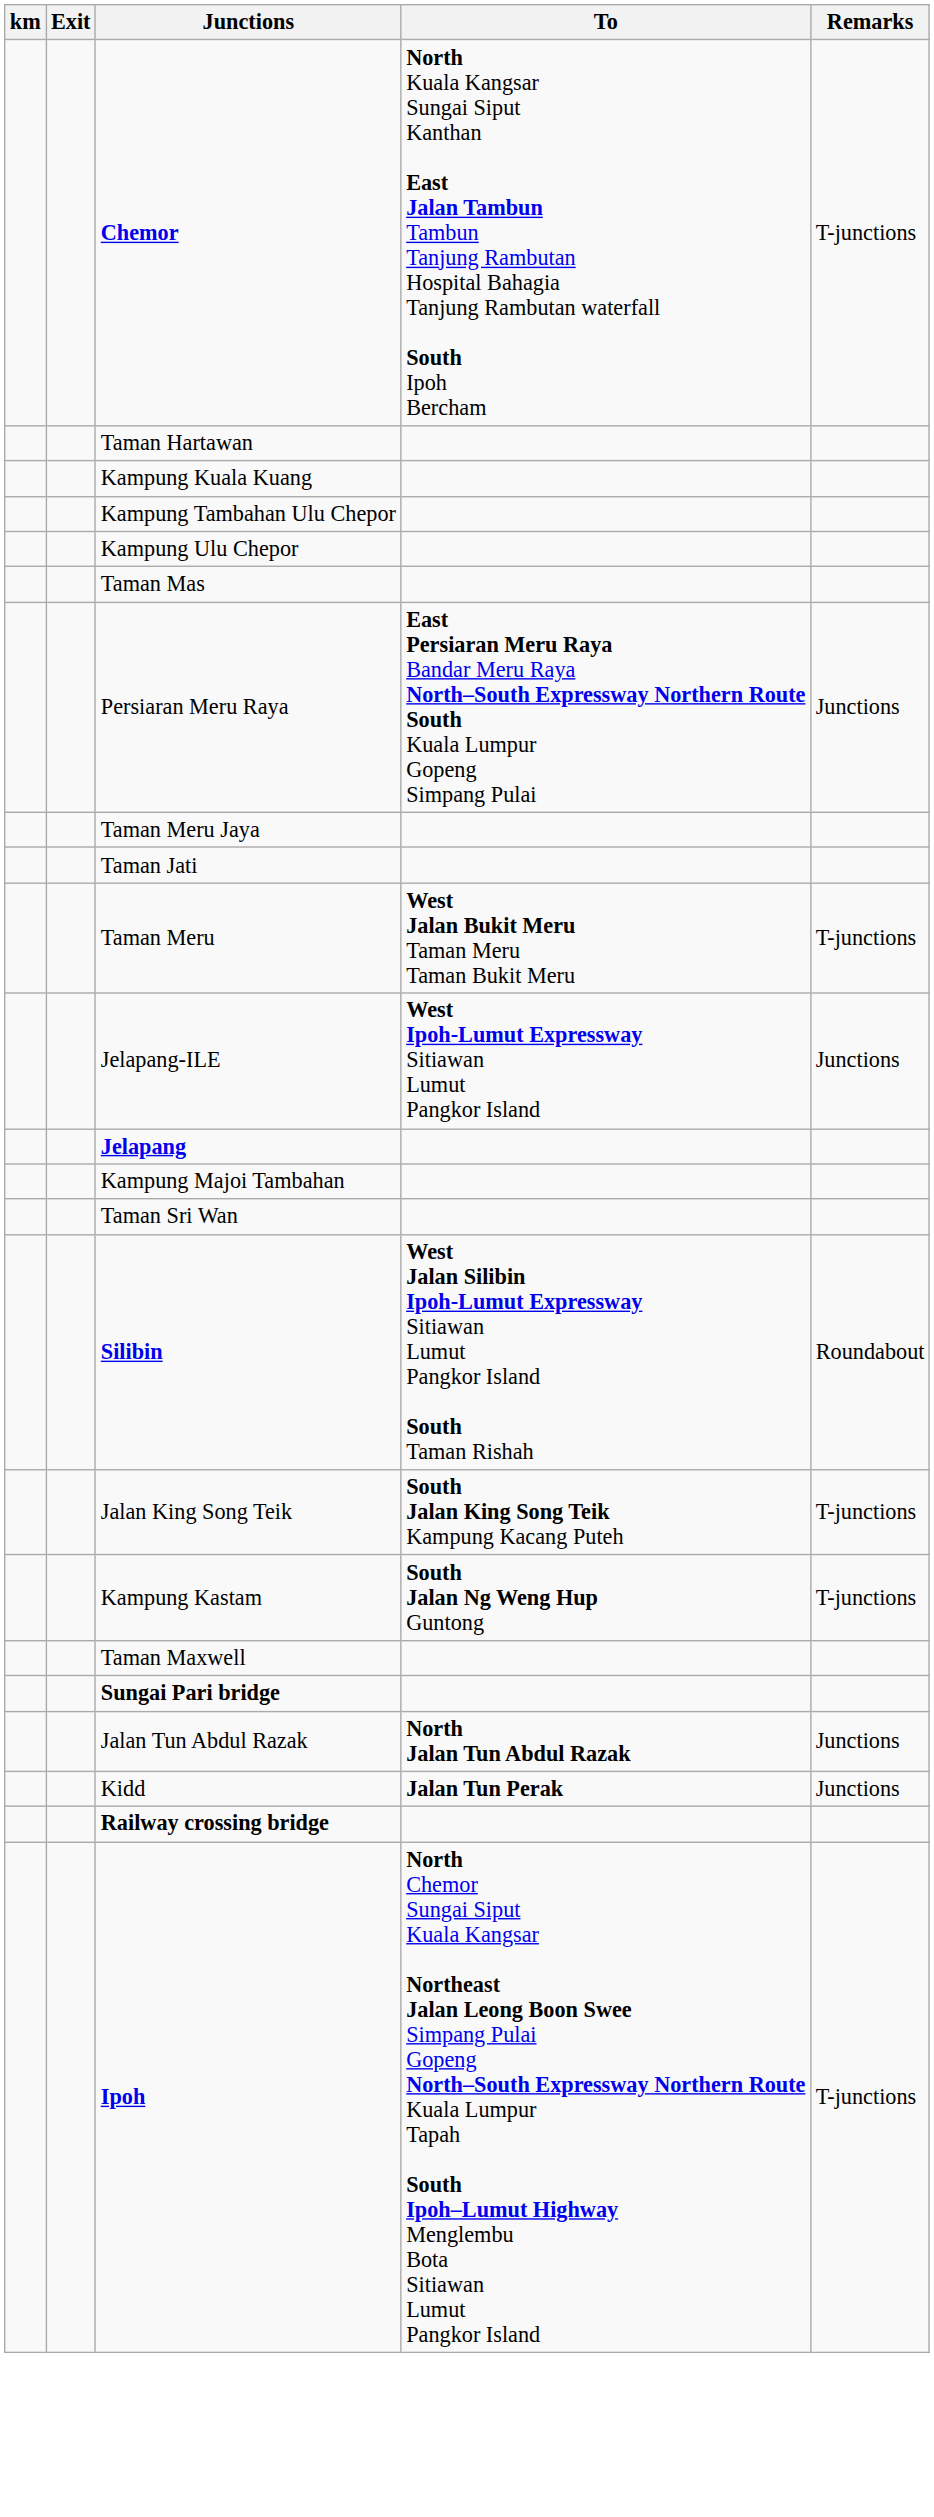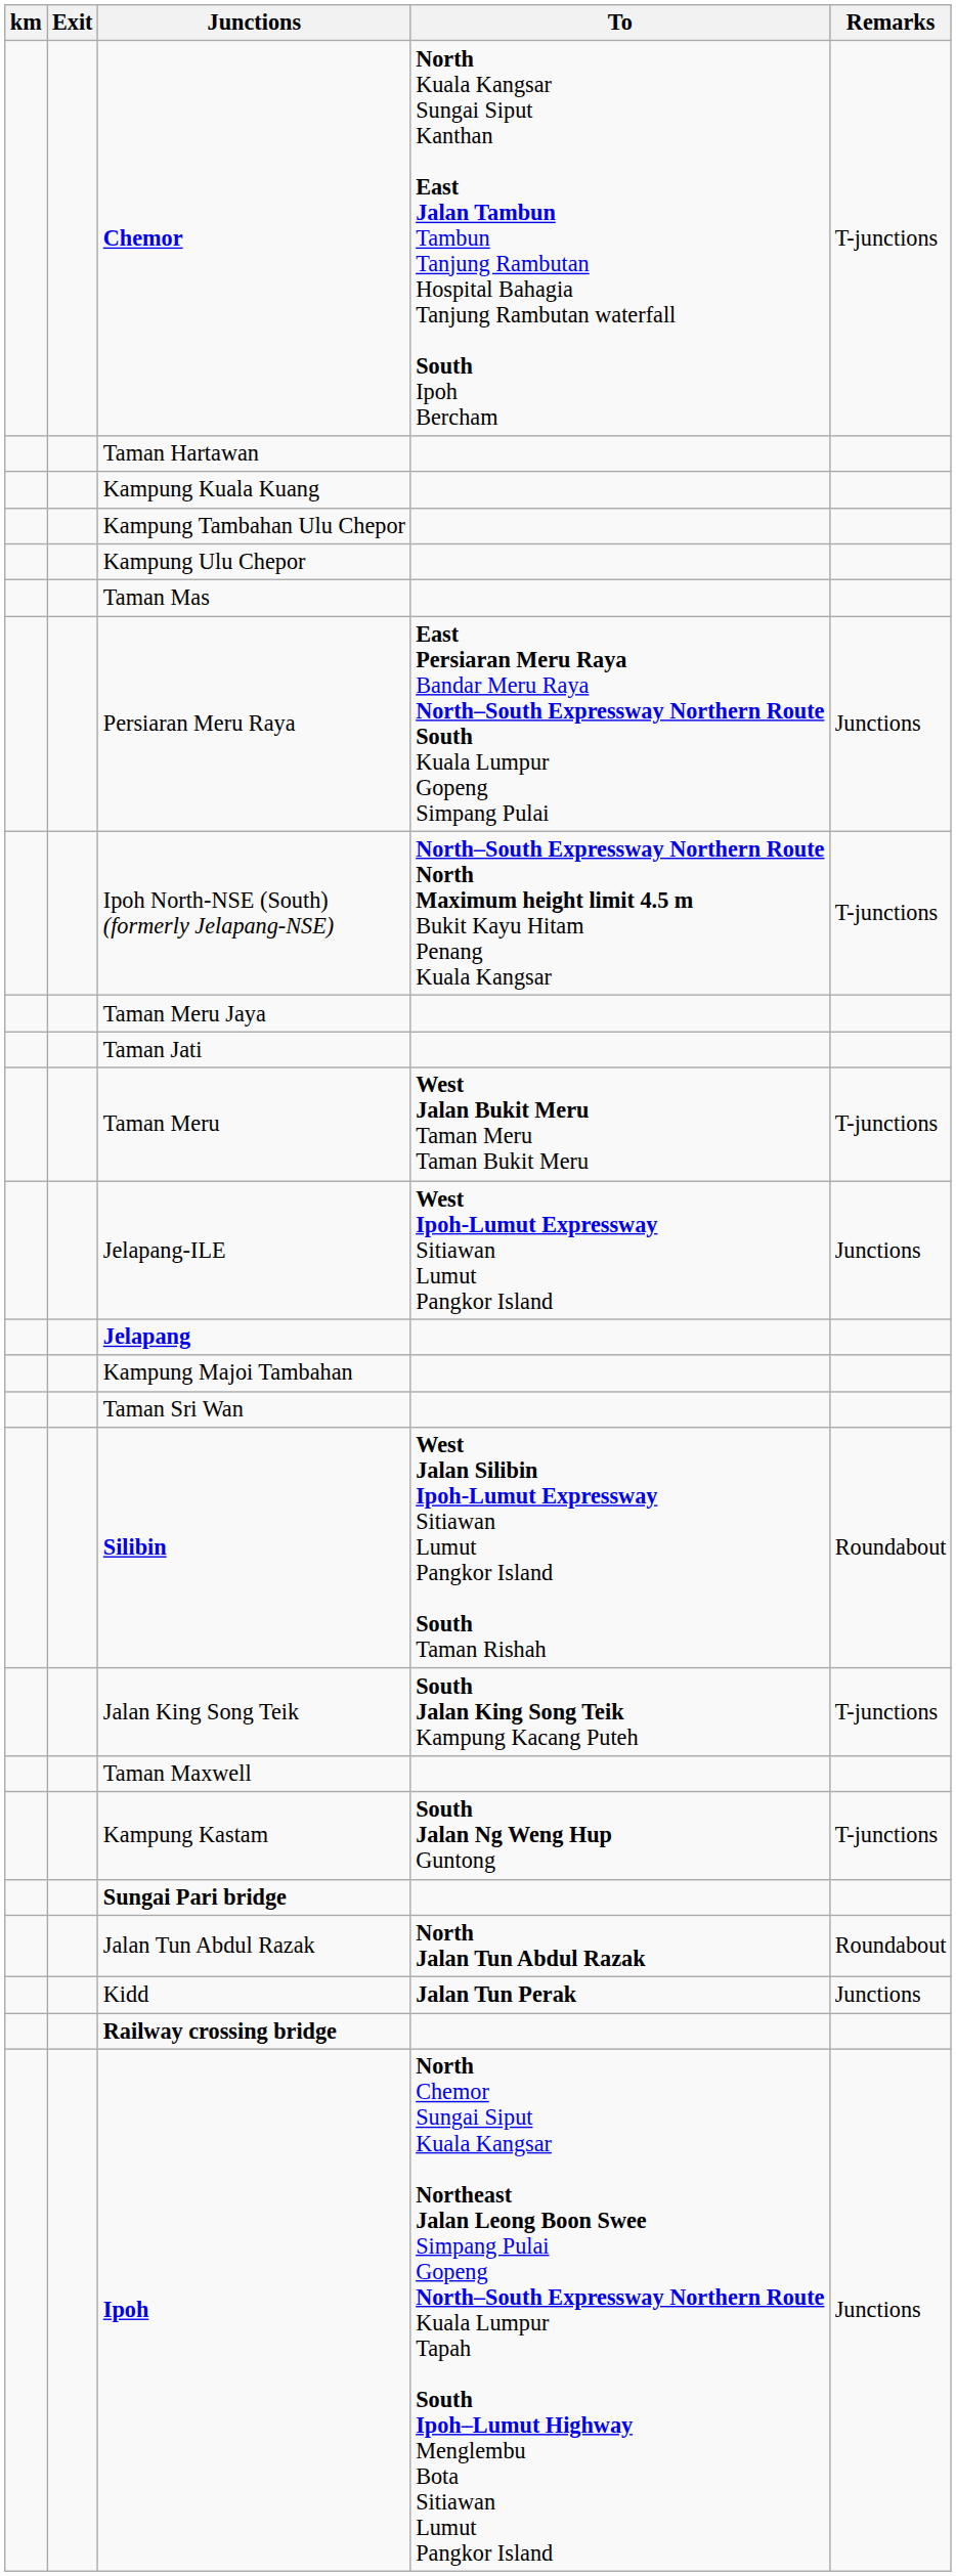 <table class="wikitable">
 <tr>
 <th>km</th>
 <th>Exit</th>
 <th>Junctions</th>
 <th>To</th>
 <th>Remarks</th>
 </tr>
 <tr>
 <td></td>
 <td></td>
 <td><strong><a href='#'>Chemor</a></strong></td>
 <td><strong>North</strong><br>Kuala Kangsar<br>Sungai Siput<br>Kanthan<br><br><strong>East</strong><br> <strong><a href='#'>Jalan Tambun</a></strong><br><a href='#'>Tambun</a><br><a href='#'>Tanjung Rambutan</a><br>Hospital Bahagia<br>Tanjung Rambutan waterfall<br><br><strong>South</strong><br>Ipoh<br>Bercham<br></td>
 <td>T-junctions</td>
 </tr>
 <tr>
 <td></td>
 <td></td>
 <td>Taman Hartawan</td>
 <td></td>
 <td></td>
 </tr>
 <tr>
 <td></td>
 <td></td>
 <td>Kampung Kuala Kuang</td>
 <td></td>
 <td></td>
 </tr>
 <tr>
 <td></td>
 <td></td>
 <td>Kampung Tambahan Ulu Chepor</td>
 <td></td>
 <td></td>
 </tr>
 <tr>
 <td></td>
 <td></td>
 <td>Kampung Ulu Chepor</td>
 <td></td>
 <td></td>
 </tr>
 <tr>
 <td></td>
 <td></td>
 <td>Taman Mas</td>
 <td></td>
 <td></td>
 </tr>
 <tr>
 <td></td>
 <td></td>
 <td>Persiaran Meru Raya</td>
 <td><strong>East</strong><br><strong>Persiaran Meru Raya</strong><br><a href='#'>Bandar Meru Raya</a><br>  <strong><a href='#'>North–South Expressway Northern Route</a></strong><br><strong>South</strong><br>Kuala Lumpur<br>Gopeng<br>Simpang Pulai</td>
 <td>Junctions</td>
+</tr>
+<tr>
+<td></td>
+<td></td>
+<td>Ipoh North-NSE (South)<br><em>(formerly Jelapang-NSE)</em></td>
+<td>  <strong><a href='#'>North–South Expressway Northern Route</a></strong><br><strong>North</strong><br><strong>Maximum height limit 4.5 m</strong><br>Bukit Kayu Hitam<br>Penang<br>Kuala Kangsar</td>
+<td>T-junctions</td>
 </tr>
 <tr>
 <td></td>
 <td></td>
 <td>Taman Meru Jaya</td>
 <td></td>
 <td></td>
 </tr>
 <tr>
 <td></td>
 <td></td>
 <td>Taman Jati</td>
 <td></td>
 <td></td>
 </tr>
 <tr>
 <td></td>
 <td></td>
 <td>Taman Meru</td>
 <td><strong>West</strong><br><strong>Jalan Bukit Meru</strong><br>Taman Meru<br>Taman Bukit Meru</td>
 <td>T-junctions</td>
 </tr>
 <tr>
 <td></td>
 <td></td>
 <td>Jelapang-ILE</td>
 <td><strong>West</strong><br> <strong><a href='#'>Ipoh-Lumut Expressway</a></strong><br>Sitiawan<br>Lumut<br>Pangkor Island</td>
 <td>Junctions</td>
 </tr>
 <tr>
 <td></td>
 <td></td>
 <td><strong><a href='#'>Jelapang</a></strong></td>
 <td></td>
 <td></td>
 </tr>
 <tr>
 <td></td>
 <td></td>
 <td>Kampung Majoi Tambahan</td>
 <td></td>
 <td></td>
 </tr>
 <tr>
 <td></td>
 <td></td>
 <td>Taman Sri Wan</td>
 <td></td>
 <td></td>
 </tr>
 <tr>
 <td></td>
 <td></td>
 <td><strong><a href='#'>Silibin</a></strong></td>
 <td><strong>West</strong><br><strong>Jalan Silibin</strong><br> <strong><a href='#'>Ipoh-Lumut Expressway</a></strong><br>Sitiawan<br>Lumut<br>Pangkor Island<br><br><strong>South</strong><br>Taman Rishah</td>
 <td>Roundabout</td>
 </tr>
 <tr>
 <td></td>
 <td></td>
 <td>Jalan King Song Teik</td>
 <td><strong>South</strong><br><strong>Jalan King Song Teik</strong><br>Kampung Kacang Puteh</td>
 <td>T-junctions</td>
 </tr>
 <tr>
 <td></td>
 <td></td>
-<td>Kampung Kastam</td>
-<td><strong>South</strong><br><strong>Jalan Ng Weng Hup</strong><br>Guntong</td>
-<td>T-junctions</td>
+<td>Taman Maxwell</td>
+<td></td>
+<td></td>
 </tr>
 <tr>
 <td></td>
 <td></td>
-<td>Taman Maxwell</td>
-<td></td>
-<td></td>
+<td>Kampung Kastam</td>
+<td><strong>South</strong><br><strong>Jalan Ng Weng Hup</strong><br>Guntong</td>
+<td>T-junctions</td>
 </tr>
 <tr>
 <td></td>
 <td></td>
 <td><strong>Sungai Pari bridge</strong></td>
 <td></td>
 <td></td>
 </tr>
 <tr>
 <td></td>
 <td></td>
 <td>Jalan Tun Abdul Razak</td>
 <td><strong>North</strong><br><strong>Jalan Tun Abdul Razak</strong></td>
-<td>Junctions</td>
+<td>Roundabout</td>
 </tr>
 <tr>
 <td></td>
 <td></td>
 <td>Kidd</td>
 <td><strong>Jalan Tun Perak</strong></td>
 <td>Junctions</td>
 </tr>
 <tr>
 <td></td>
 <td></td>
 <td><strong>Railway crossing bridge</strong></td>
 <td></td>
 <td></td>
 </tr>
 <tr>
 <td></td>
 <td></td>
 <td><strong><a href='#'>Ipoh</a></strong></td>
 <td><strong>North</strong><br><a href='#'>Chemor</a><br><a href='#'>Sungai Siput</a><br><a href='#'>Kuala Kangsar</a><br><br><strong>Northeast</strong><br><strong>Jalan Leong Boon Swee</strong><br> <a href='#'>Simpang Pulai</a><br> <a href='#'>Gopeng</a><br>  <strong><a href='#'>North–South Expressway Northern Route</a></strong><br>Kuala Lumpur<br>Tapah<br><br><strong>South</strong><br> <strong><a href='#'>Ipoh–Lumut Highway</a></strong><br>Menglembu<br>Bota<br>Sitiawan<br>Lumut<br>Pangkor Island</td>
-<td>T-junctions</td>
+<td>Junctions</td>
 </tr>
 </table>
